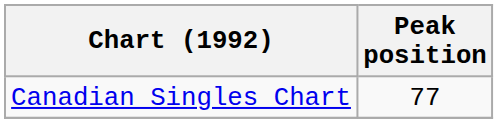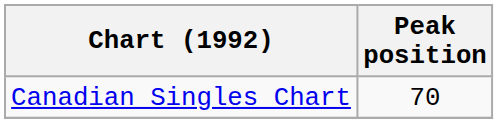 <table class="wikitable sortable">
 <tr>
 <th align="center">Chart (1992)</th>
 <th align="center">Peak<br>position</th>
 </tr>
 <tr>
 <td><a href='#'>Canadian Singles Chart</a></td>
-<td align="center">77</td>
+<td align="center">70</td>
 </tr>
 <tr>
 </tr>
 </table>
